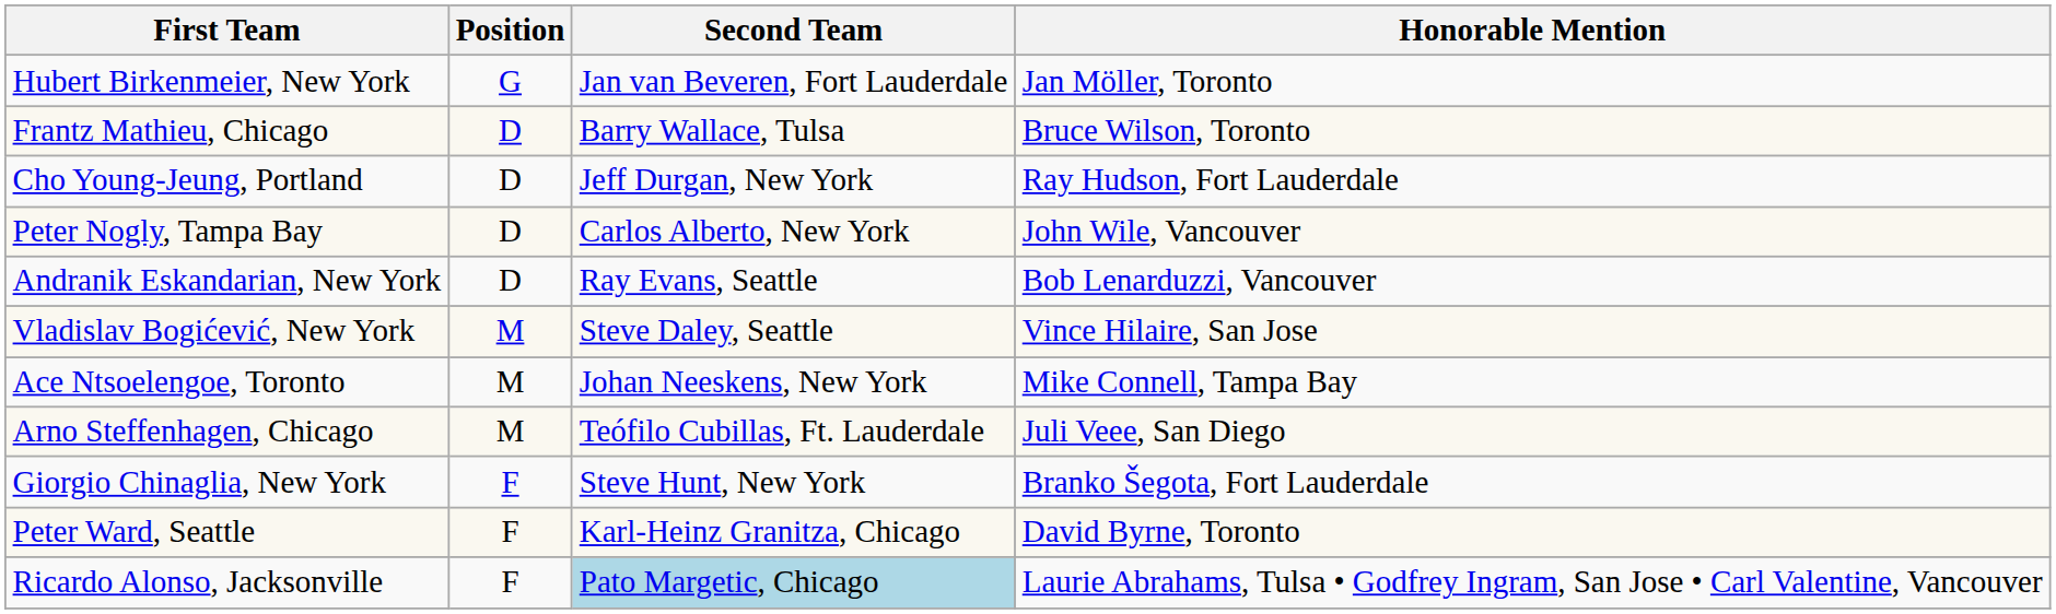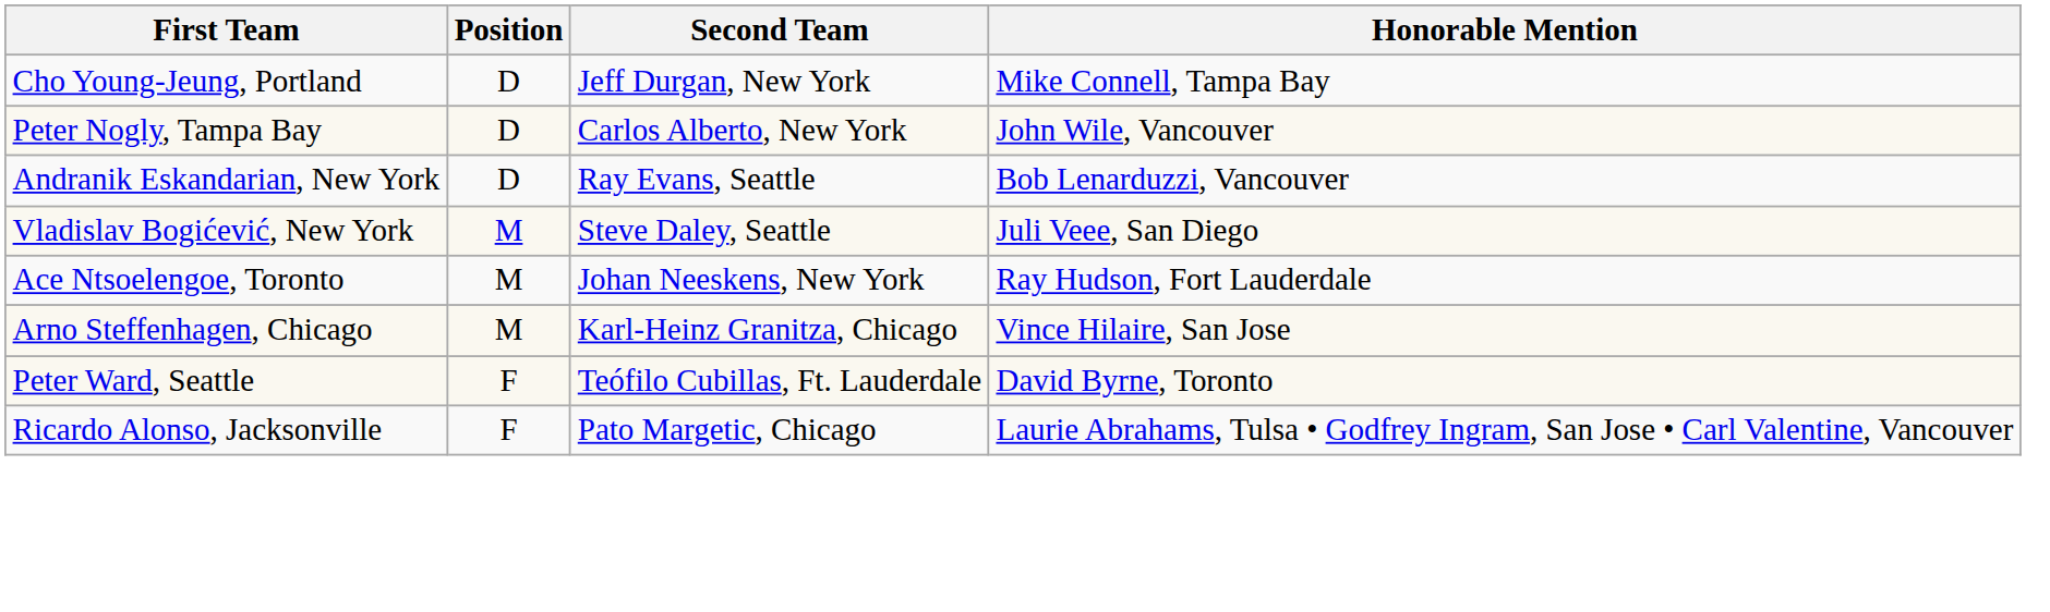 <table class="wikitable">
 <tr>
 <th>First Team</th>
 <th>Position</th>
 <th>Second Team</th>
 <th>Honorable Mention</th>
 </tr>
 <tr>
-<td> <a href='#'>Hubert Birkenmeier</a>, New York</td>
-<td align=center><a href='#'>G</a></td>
-<td> <a href='#'>Jan van Beveren</a>, Fort Lauderdale</td>
-<td> <a href='#'>Jan Möller</a>, Toronto</td>
-</tr>
-<tr bgcolor=#FAF8F0>
-<td> <a href='#'>Frantz Mathieu</a>, Chicago</td>
-<td align=center><a href='#'>D</a></td>
-<td> <a href='#'>Barry Wallace</a>, Tulsa</td>
-<td> <a href='#'>Bruce Wilson</a>, Toronto</td>
-</tr>
-<tr>
 <td> <a href='#'>Cho Young-Jeung</a>, Portland</td>
 <td align=center>D</td>
 <td> <a href='#'>Jeff Durgan</a>, New York</td>
-<td> <a href='#'>Ray Hudson</a>, Fort Lauderdale</td>
+<td> <a href='#'>Mike Connell</a>, Tampa Bay</td>
 </tr>
 <tr bgcolor=#FAF8F0>
 <td> <a href='#'>Peter Nogly</a>, Tampa Bay</td>
 <td align=center>D</td>
 <td> <a href='#'>Carlos Alberto</a>, New York</td>
 <td> <a href='#'>John Wile</a>, Vancouver</td>
 </tr>
 <tr>
 <td> <a href='#'>Andranik Eskandarian</a>, New York</td>
 <td align=center>D</td>
 <td> <a href='#'>Ray Evans</a>, Seattle</td>
 <td> <a href='#'>Bob Lenarduzzi</a>, Vancouver</td>
 </tr>
 <tr bgcolor=#FAF8F0>
 <td> <a href='#'>Vladislav Bogićević</a>, New York</td>
 <td align=center><a href='#'>M</a></td>
 <td> <a href='#'>Steve Daley</a>, Seattle</td>
-<td> <a href='#'>Vince Hilaire</a>, San Jose</td>
+<td> <a href='#'>Juli Veee</a>, San Diego</td>
 </tr>
 <tr>
 <td> <a href='#'>Ace Ntsoelengoe</a>, Toronto</td>
 <td align=center>M</td>
 <td> <a href='#'>Johan Neeskens</a>, New York</td>
-<td> <a href='#'>Mike Connell</a>, Tampa Bay</td>
+<td> <a href='#'>Ray Hudson</a>, Fort Lauderdale</td>
 </tr>
 <tr bgcolor=#FAF8F0>
 <td> <a href='#'>Arno Steffenhagen</a>, Chicago</td>
 <td align=center>M</td>
-<td> <a href='#'>Teófilo Cubillas</a>, Ft. Lauderdale</td>
-<td> <a href='#'>Juli Veee</a>, San Diego</td>
-</tr>
-<tr>
-<td> <a href='#'>Giorgio Chinaglia</a>, New York</td>
-<td align=center><a href='#'>F</a></td>
-<td> <a href='#'>Steve Hunt</a>, New York</td>
-<td> <a href='#'>Branko Šegota</a>, Fort Lauderdale</td>
+<td> <a href='#'>Karl-Heinz Granitza</a>, Chicago</td>
+<td> <a href='#'>Vince Hilaire</a>, San Jose</td>
 </tr>
 <tr bgcolor=#FAF8F0>
 <td> <a href='#'>Peter Ward</a>, Seattle</td>
 <td align=center>F</td>
-<td> <a href='#'>Karl-Heinz Granitza</a>, Chicago</td>
+<td> <a href='#'>Teófilo Cubillas</a>, Ft. Lauderdale</td>
 <td> <a href='#'>David Byrne</a>, Toronto</td>
 </tr>
 <tr>
 <td> <a href='#'>Ricardo Alonso</a>, Jacksonville</td>
 <td align=center>F</td>
-<td style="background: lightblue;"> <a href='#'>Pato Margetic</a>, Chicago</td>
+<td> <a href='#'>Pato Margetic</a>, Chicago</td>
 <td> <a href='#'>Laurie Abrahams</a>, Tulsa •  <a href='#'>Godfrey Ingram</a>, San Jose •  <a href='#'>Carl Valentine</a>, Vancouver</td>
 </tr>
 </table>
